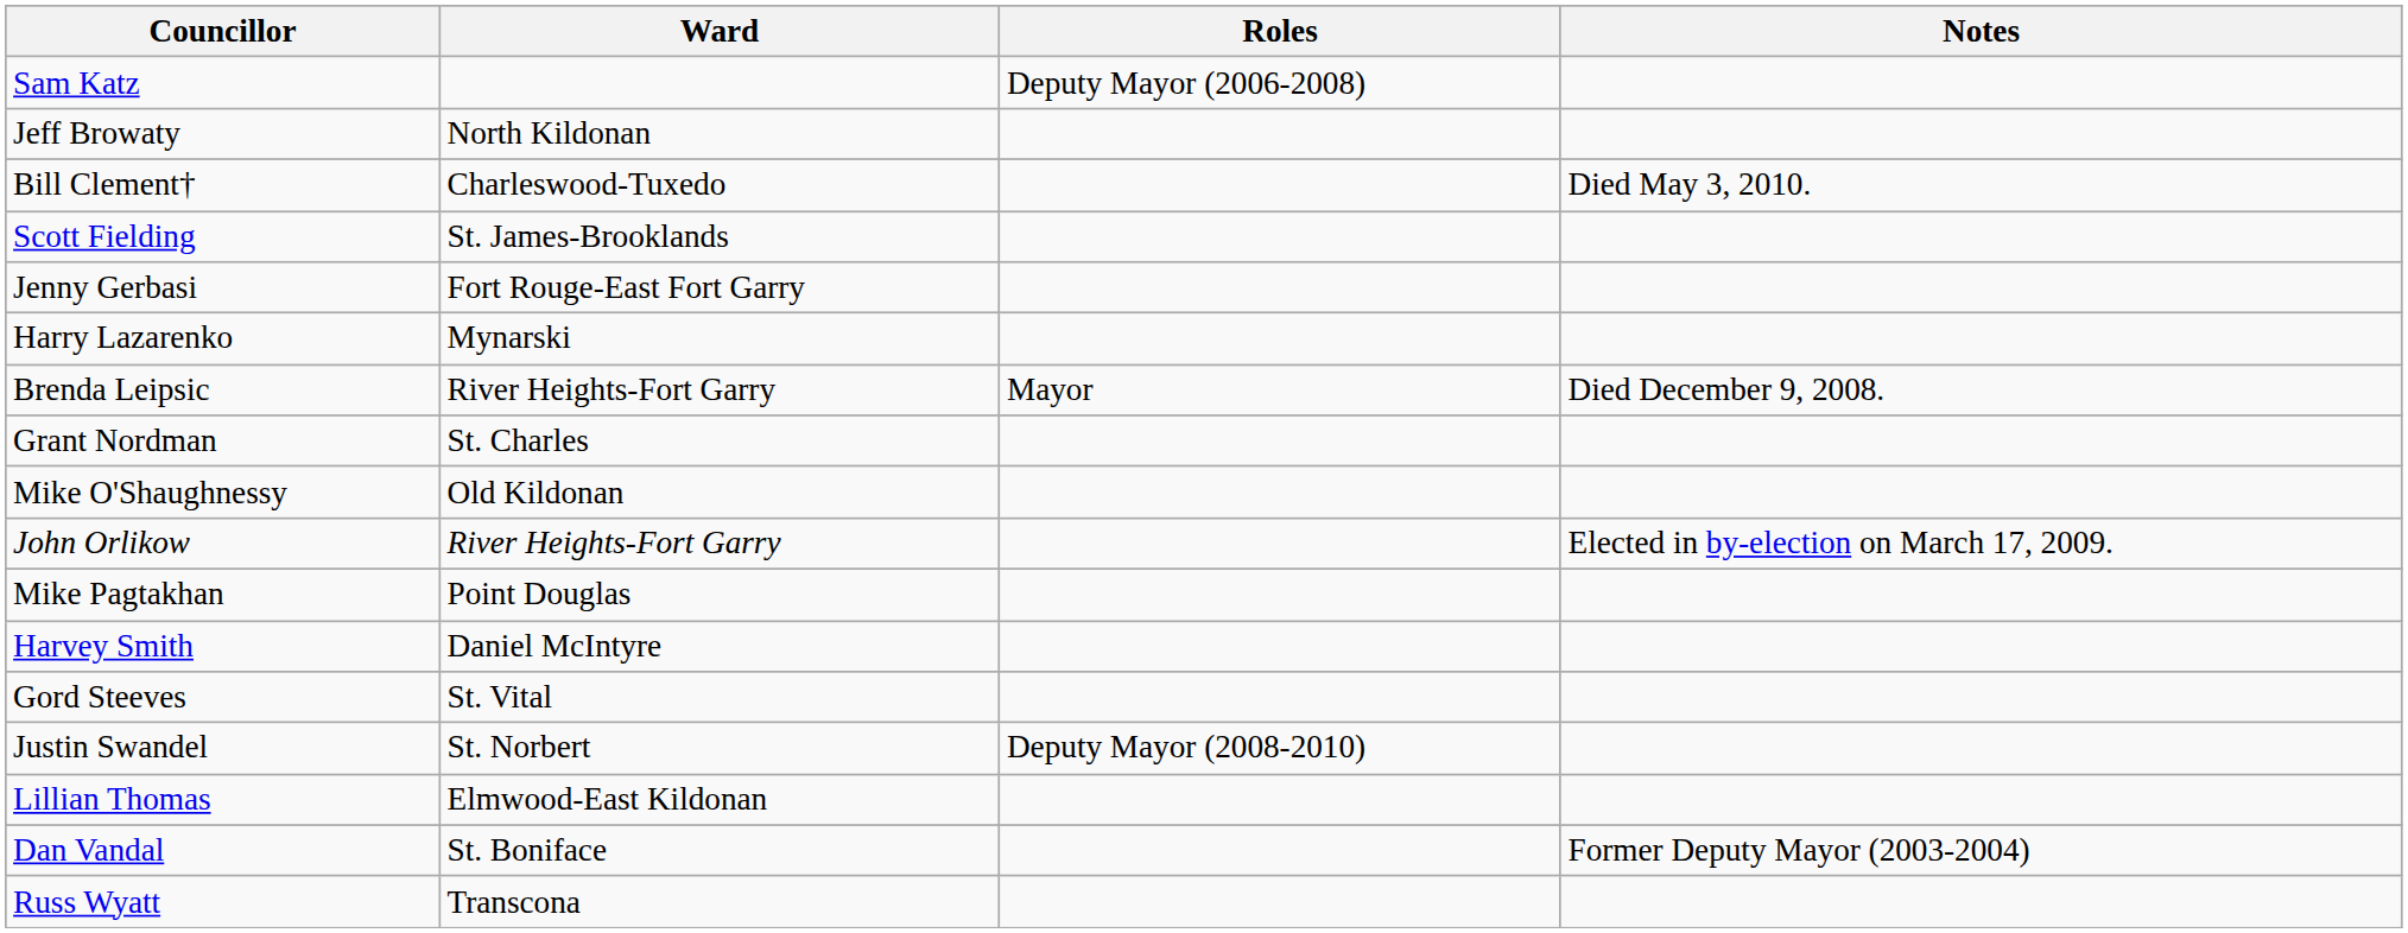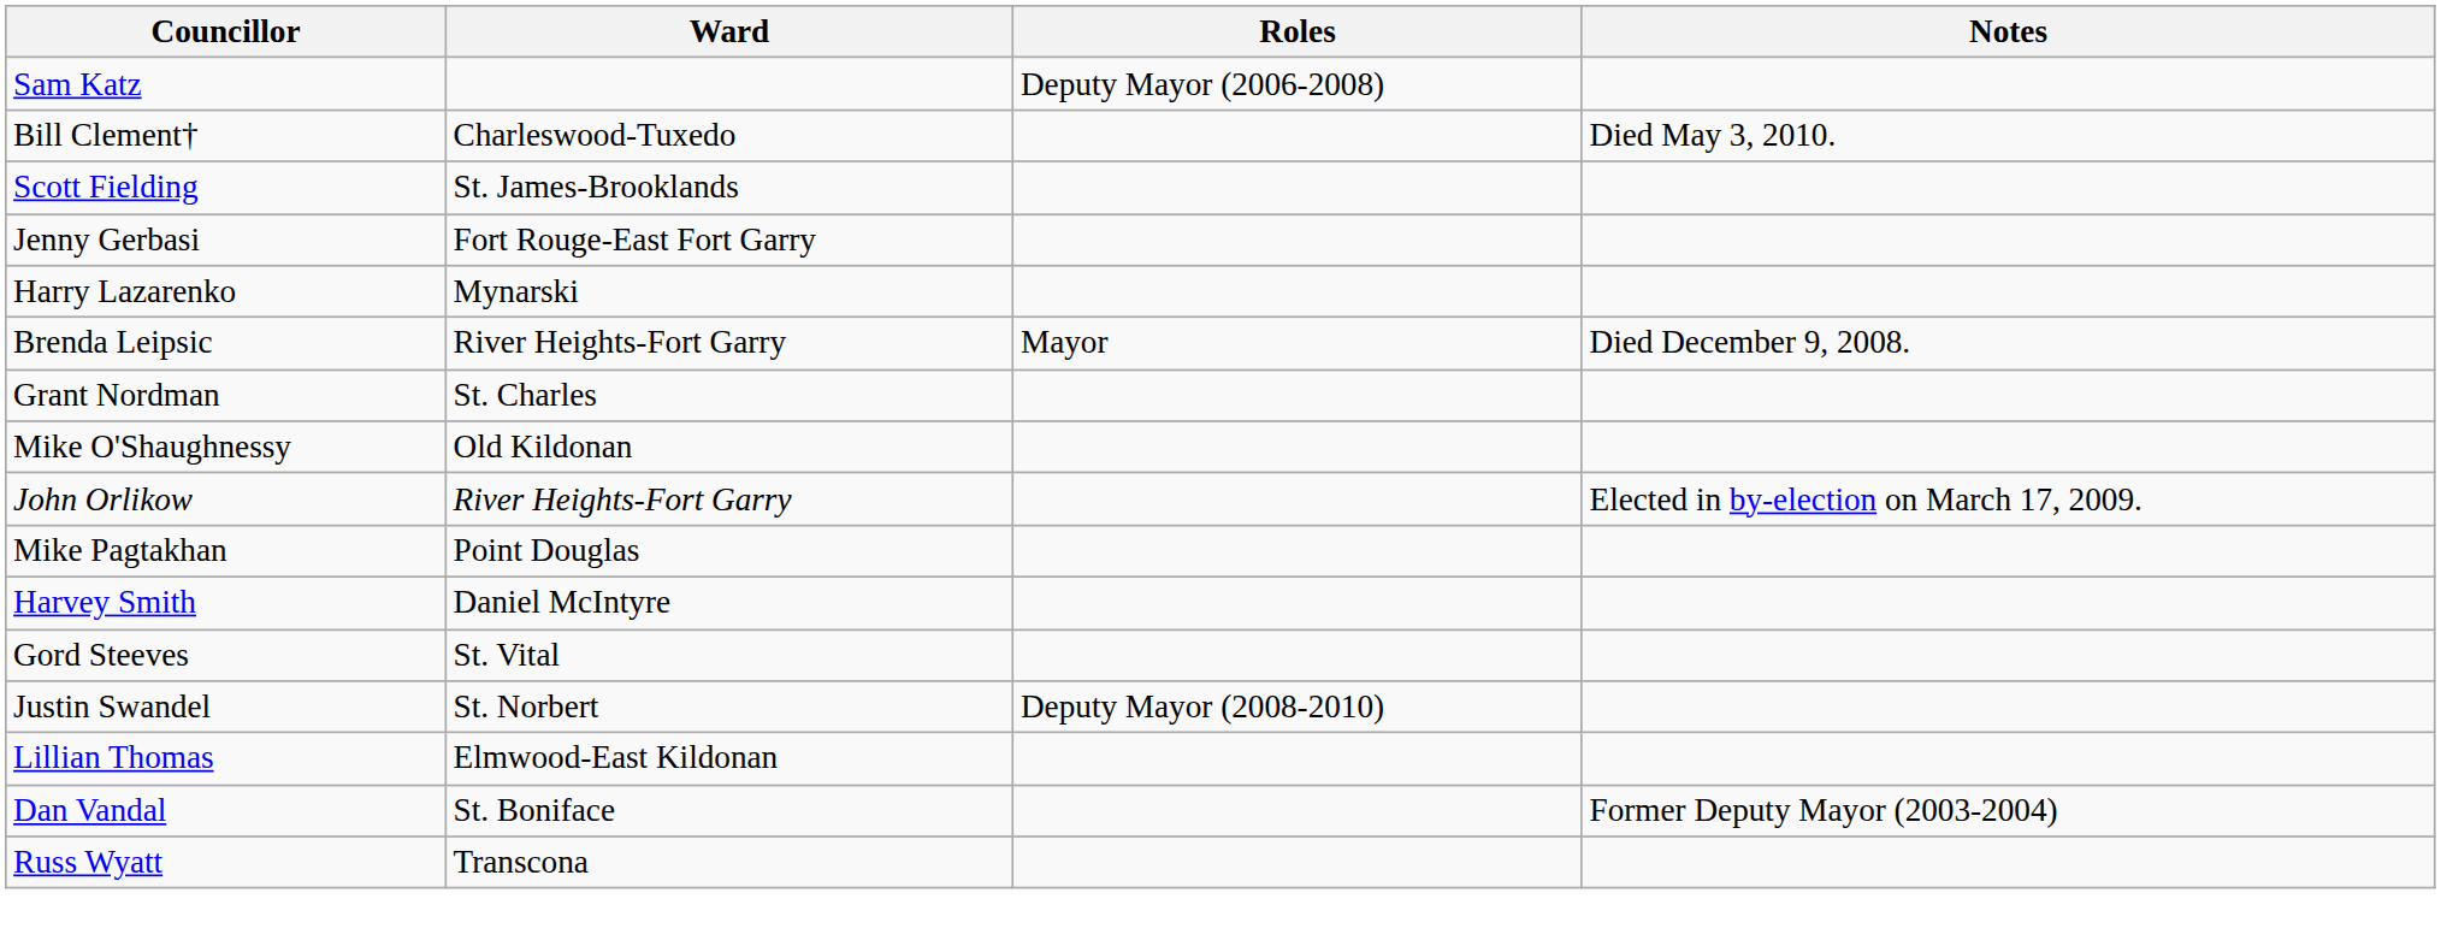 <table class="wikitable" width="75%">
 <tr>
 <th>Councillor</th>
 <th>Ward</th>
 <th>Roles</th>
 <th class="unsortable">Notes</th>
 </tr>
 <tr>
 <td><a href='#'>Sam Katz</a></td>
 <td></td>
 <td>Deputy Mayor (2006-2008)</td>
-<td></td>
-</tr>
-<tr>
-<td>Jeff Browaty</td>
-<td>North Kildonan</td>
-<td></td>
 <td></td>
 </tr>
 <tr>
 <td>Bill Clement†</td>
 <td>Charleswood-Tuxedo</td>
 <td></td>
 <td>Died May 3, 2010.</td>
 </tr>
 <tr>
 <td><a href='#'>Scott Fielding</a></td>
 <td>St. James-Brooklands</td>
 <td></td>
 <td></td>
 </tr>
 <tr>
 <td>Jenny Gerbasi</td>
 <td>Fort Rouge-East Fort Garry</td>
 <td></td>
 <td></td>
 </tr>
 <tr>
 <td>Harry Lazarenko</td>
 <td>Mynarski</td>
 <td></td>
 <td></td>
 </tr>
 <tr>
 <td>Brenda Leipsic</td>
 <td>River Heights-Fort Garry</td>
 <td>Mayor</td>
 <td>Died December 9, 2008.</td>
 </tr>
 <tr>
 <td>Grant Nordman</td>
 <td>St. Charles</td>
 <td></td>
 <td></td>
 </tr>
 <tr>
 <td>Mike O'Shaughnessy</td>
 <td>Old Kildonan</td>
 <td></td>
 <td></td>
 </tr>
 <tr>
 <td><em>John Orlikow</em></td>
 <td><em>River Heights-Fort Garry</em></td>
 <td></td>
 <td>Elected in <a href='#'>by-election</a> on March 17, 2009.</td>
 </tr>
 <tr>
 <td>Mike Pagtakhan</td>
 <td>Point Douglas</td>
 <td></td>
 <td></td>
 </tr>
 <tr>
 <td><a href='#'>Harvey Smith</a></td>
 <td>Daniel McIntyre</td>
 <td></td>
 <td></td>
 </tr>
 <tr>
 <td>Gord Steeves</td>
 <td>St. Vital</td>
 <td></td>
 <td></td>
 </tr>
 <tr>
 <td>Justin Swandel</td>
 <td>St. Norbert</td>
 <td>Deputy Mayor (2008-2010)</td>
 <td></td>
 </tr>
 <tr>
 <td><a href='#'>Lillian Thomas</a></td>
 <td>Elmwood-East Kildonan</td>
 <td></td>
 <td></td>
 </tr>
 <tr>
 <td><a href='#'>Dan Vandal</a></td>
 <td>St. Boniface</td>
 <td></td>
 <td>Former Deputy Mayor (2003-2004)</td>
 </tr>
 <tr>
 <td><a href='#'>Russ Wyatt</a></td>
 <td>Transcona</td>
 <td></td>
 <td></td>
 </tr>
 </table>
